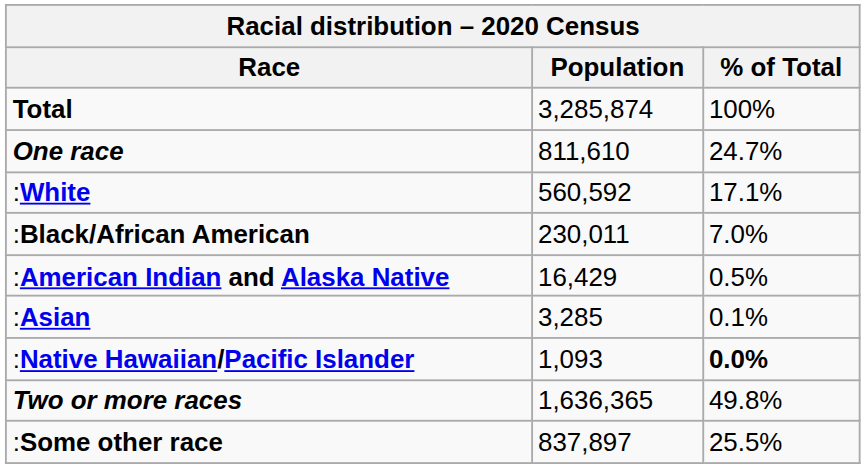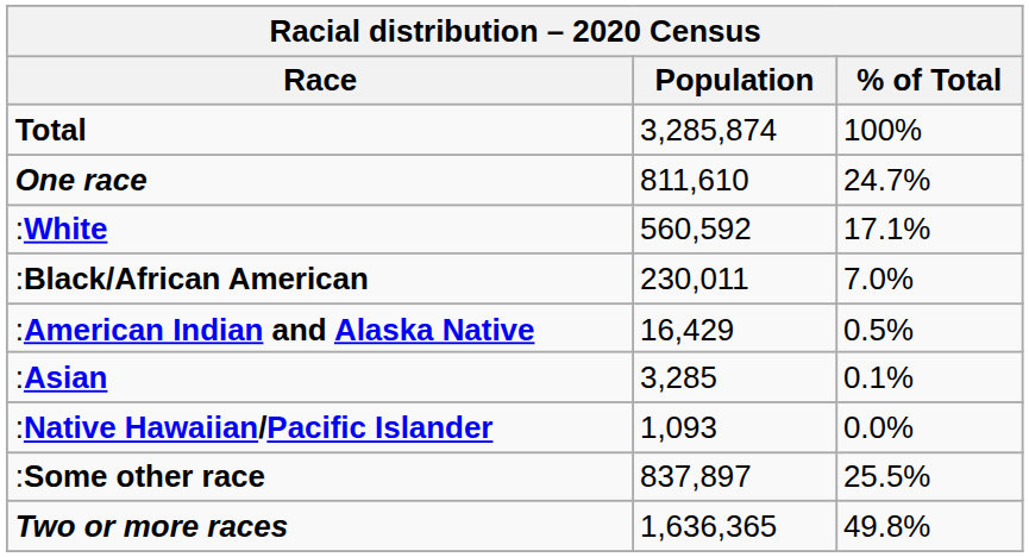 <table class="wikitable collapsible collapsed" style="float:right; clear:right; margin: 0 0 0 1em; min-width:33em; font-size:88%">
 <tr>
 <th colspan=3>Racial distribution – 2020 Census</th>
 </tr>
 <tr>
 <th>Race</th>
 <th>Population</th>
 <th>% of Total</th>
 </tr>
 <tr>
 <td><strong>Total</strong></td>
 <td>3,285,874</td>
 <td>100%</td>
 </tr>
 <tr>
 <td><strong><em>One race</em></strong></td>
 <td>811,610</td>
 <td>24.7%</td>
 </tr>
 <tr>
 <td>:<strong><a href='#'>White</a></strong></td>
 <td>560,592</td>
 <td>17.1%</td>
 </tr>
 <tr>
 <td>:<strong>Black/African American</strong></td>
 <td>230,011</td>
 <td>7.0%</td>
 </tr>
 <tr>
 <td>:<strong><a href='#'>American Indian</a> and <a href='#'>Alaska Native</a></strong></td>
 <td>16,429</td>
 <td>0.5%</td>
 </tr>
 <tr>
 <td>:<strong><a href='#'>Asian</a></strong></td>
 <td>3,285</td>
 <td>0.1%</td>
 </tr>
 <tr>
 <td>:<strong><a href='#'>Native Hawaiian</a>/<a href='#'>Pacific Islander</a></strong></td>
 <td>1,093</td>
-<td><strong>0.0%</strong></td>
+<td>0.0%</td>
+</tr>
+<tr>
+<td>:<strong>Some other race</strong></td>
+<td>837,897</td>
+<td>25.5%</td>
 </tr>
 <tr>
 <td><strong><em>Two or more races</em></strong></td>
 <td>1,636,365</td>
 <td>49.8%</td>
 </tr>
-<tr>
-<td>:<strong>Some other race</strong></td>
-<td>837,897</td>
-<td>25.5%</td>
-</tr>
 </table>
